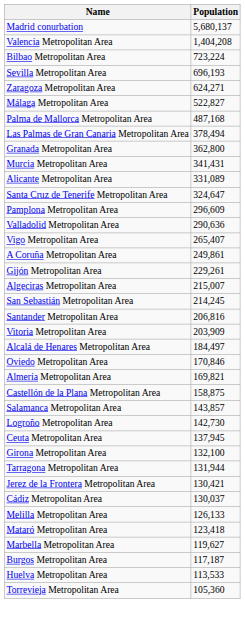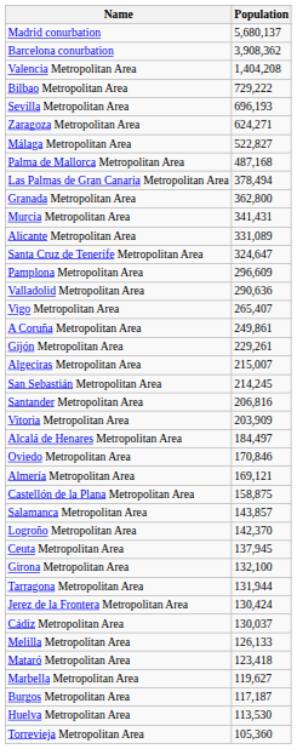 <table class="wikitable sortable">
 <tr>
 <th>Name</th>
 <th>Population</th>
 </tr>
 <tr>
 <td><a href='#'>Madrid conurbation</a></td>
 <td>5,680,137</td>
 </tr>
 <tr>
+<td><a href='#'>Barcelona conurbation</a></td>
+<td>3,908,362</td>
+</tr>
+<tr>
 <td><a href='#'>Valencia</a> Metropolitan Area</td>
 <td>1,404,208</td>
 </tr>
 <tr>
 <td><a href='#'>Bilbao</a> Metropolitan Area</td>
-<td>723,224</td>
+<td>729,222</td>
 </tr>
 <tr>
 <td><a href='#'>Sevilla</a> Metropolitan Area</td>
 <td>696,193</td>
 </tr>
 <tr>
 <td><a href='#'>Zaragoza</a> Metropolitan Area</td>
 <td>624,271</td>
 </tr>
 <tr>
 <td><a href='#'>Málaga</a> Metropolitan Area</td>
 <td>522,827</td>
 </tr>
 <tr>
 <td><a href='#'>Palma de Mallorca</a> Metropolitan Area</td>
 <td>487,168</td>
 </tr>
 <tr>
 <td><a href='#'>Las Palmas de Gran Canaria</a> Metropolitan Area</td>
 <td>378,494</td>
 </tr>
 <tr>
 <td><a href='#'>Granada</a> Metropolitan Area</td>
 <td>362,800</td>
 </tr>
 <tr>
 <td><a href='#'>Murcia</a> Metropolitan Area</td>
 <td>341,431</td>
 </tr>
 <tr>
 <td><a href='#'>Alicante</a> Metropolitan Area</td>
 <td>331,089</td>
 </tr>
 <tr>
 <td><a href='#'>Santa Cruz de Tenerife</a> Metropolitan Area</td>
 <td>324,647</td>
 </tr>
 <tr>
 <td><a href='#'>Pamplona</a> Metropolitan Area</td>
 <td>296,609</td>
 </tr>
 <tr>
 <td><a href='#'>Valladolid</a> Metropolitan Area</td>
 <td>290,636</td>
 </tr>
 <tr>
 <td><a href='#'>Vigo</a> Metropolitan Area</td>
 <td>265,407</td>
 </tr>
 <tr>
 <td><a href='#'>A Coruña</a> Metropolitan Area</td>
 <td>249,861</td>
 </tr>
 <tr>
 <td><a href='#'>Gijón</a> Metropolitan Area</td>
 <td>229,261</td>
 </tr>
 <tr>
 <td><a href='#'>Algeciras</a> Metropolitan Area</td>
 <td>215,007</td>
 </tr>
 <tr>
 <td><a href='#'>San Sebastián</a> Metropolitan Area</td>
 <td>214,245</td>
 </tr>
 <tr>
 <td><a href='#'>Santander</a> Metropolitan Area</td>
 <td>206,816</td>
 </tr>
 <tr>
 <td><a href='#'>Vitoria</a> Metropolitan Area</td>
 <td>203,909</td>
 </tr>
 <tr>
 <td><a href='#'>Alcalá de Henares</a> Metropolitan Area</td>
 <td>184,497</td>
 </tr>
 <tr>
 <td><a href='#'>Oviedo</a> Metropolitan Area</td>
 <td>170,846</td>
 </tr>
 <tr>
 <td><a href='#'>Almería</a> Metropolitan Area</td>
-<td>169,821</td>
+<td>169,121</td>
 </tr>
 <tr>
 <td><a href='#'>Castellón de la Plana</a> Metropolitan Area</td>
 <td>158,875</td>
 </tr>
 <tr>
 <td><a href='#'>Salamanca</a> Metropolitan Area</td>
 <td>143,857</td>
 </tr>
 <tr>
 <td><a href='#'>Logroño</a> Metropolitan Area</td>
-<td>142,730</td>
+<td>142,370</td>
 </tr>
 <tr>
 <td><a href='#'>Ceuta</a> Metropolitan Area</td>
 <td>137,945</td>
 </tr>
 <tr>
 <td><a href='#'>Girona</a> Metropolitan Area</td>
 <td>132,100</td>
 </tr>
 <tr>
 <td><a href='#'>Tarragona</a> Metropolitan Area</td>
 <td>131,944</td>
 </tr>
 <tr>
 <td><a href='#'>Jerez de la Frontera</a> Metropolitan Area</td>
-<td>130,421</td>
+<td>130,424</td>
 </tr>
 <tr>
 <td><a href='#'>Cádiz</a> Metropolitan Area</td>
 <td>130,037</td>
 </tr>
 <tr>
 <td><a href='#'>Melilla</a> Metropolitan Area</td>
 <td>126,133</td>
 </tr>
 <tr>
 <td><a href='#'>Mataró</a> Metropolitan Area</td>
 <td>123,418</td>
 </tr>
 <tr>
 <td><a href='#'>Marbella</a> Metropolitan Area</td>
 <td>119,627</td>
 </tr>
 <tr>
 <td><a href='#'>Burgos</a> Metropolitan Area</td>
 <td>117,187</td>
 </tr>
 <tr>
 <td><a href='#'>Huelva</a> Metropolitan Area</td>
-<td>113,533</td>
+<td>113,530</td>
 </tr>
 <tr>
 <td><a href='#'>Torrevieja</a> Metropolitan Area</td>
 <td>105,360</td>
 </tr>
 </table>
